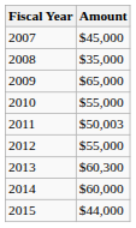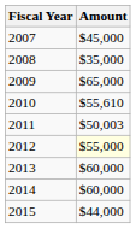 <table class="wikitable">
 <tr>
 <th>Fiscal Year</th>
 <th>Amount</th>
 </tr>
 <tr>
 <td>2007</td>
 <td>$45,000</td>
 </tr>
 <tr>
 <td>2008</td>
 <td>$35,000</td>
 </tr>
 <tr>
 <td>2009</td>
 <td>$65,000</td>
 </tr>
 <tr>
 <td>2010</td>
-<td>$55,000</td>
+<td>$55,610</td>
 </tr>
 <tr>
 <td>2011</td>
 <td>$50,003</td>
 </tr>
 <tr>
 <td>2012</td>
-<td>$55,000</td>
+<td style="background: lightyellow;">$55,000</td>
 </tr>
 <tr>
 <td>2013</td>
-<td>$60,300</td>
+<td>$60,000</td>
 </tr>
 <tr>
 <td>2014</td>
 <td>$60,000</td>
 </tr>
 <tr>
 <td>2015</td>
 <td>$44,000</td>
 </tr>
 </table>
